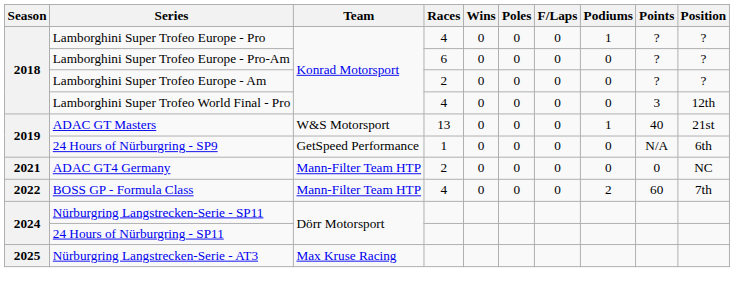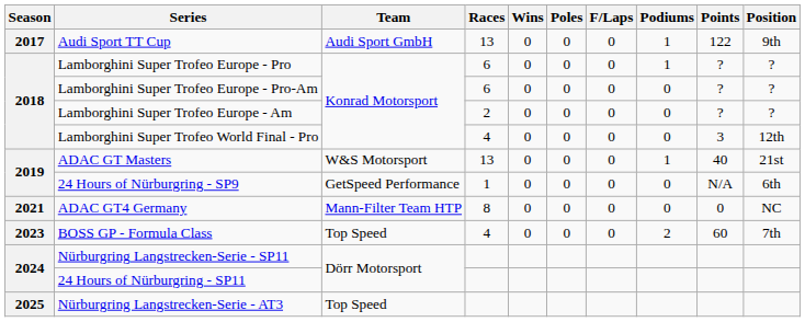 <table class="wikitable" style="font-size: 90%; text-align:center">
 <tr>
 <th>Season</th>
 <th>Series</th>
 <th>Team</th>
 <th>Races</th>
 <th>Wins</th>
 <th>Poles</th>
 <th>F/Laps</th>
 <th>Podiums</th>
 <th>Points</th>
 <th>Position</th>
 </tr>
 <tr>
+<th>2017</th>
+<td align=left><a href='#'>Audi Sport TT Cup</a></td>
+<td align=left><a href='#'>Audi Sport GmbH</a></td>
+<td>13</td>
+<td>0</td>
+<td>0</td>
+<td>0</td>
+<td>1</td>
+<td>122</td>
+<td>9th</td>
+</tr>
+<tr>
 <th rowspan="4">2018</th>
 <td align=left>Lamborghini Super Trofeo Europe - Pro</td>
 <td rowspan="4" align=left><a href='#'>Konrad Motorsport</a></td>
-<td>4</td>
+<td>6</td>
 <td>0</td>
 <td>0</td>
 <td>0</td>
 <td>1</td>
 <td>?</td>
 <td>?</td>
 </tr>
 <tr>
 <td align=left>Lamborghini Super Trofeo Europe - Pro-Am</td>
 <td>6</td>
 <td>0</td>
 <td>0</td>
 <td>0</td>
 <td>0</td>
 <td>?</td>
 <td>?</td>
 </tr>
 <tr>
 <td align=left>Lamborghini Super Trofeo Europe - Am</td>
 <td>2</td>
 <td>0</td>
 <td>0</td>
 <td>0</td>
 <td>0</td>
 <td>?</td>
 <td>?</td>
 </tr>
 <tr>
 <td align=left>Lamborghini Super Trofeo World Final - Pro</td>
 <td>4</td>
 <td>0</td>
 <td>0</td>
 <td>0</td>
 <td>0</td>
 <td>3</td>
 <td>12th</td>
 </tr>
 <tr>
 <th rowspan="2">2019</th>
 <td align=left><a href='#'>ADAC GT Masters</a></td>
 <td align=left>W&S Motorsport</td>
 <td>13</td>
 <td>0</td>
 <td>0</td>
 <td>0</td>
 <td>1</td>
 <td>40</td>
 <td>21st</td>
 </tr>
 <tr>
 <td align=left><a href='#'>24 Hours of Nürburgring - SP9</a></td>
 <td align=left>GetSpeed Performance</td>
 <td>1</td>
 <td>0</td>
 <td>0</td>
 <td>0</td>
 <td>0</td>
 <td>N/A</td>
 <td>6th</td>
 </tr>
 <tr>
 <th>2021</th>
 <td align=left><a href='#'>ADAC GT4 Germany</a></td>
 <td align=left><a href='#'>Mann-Filter Team HTP</a></td>
-<td>2</td>
+<td>8</td>
 <td>0</td>
 <td>0</td>
 <td>0</td>
 <td>0</td>
 <td>0</td>
 <td>NC</td>
 </tr>
 <tr>
-<th>2022</th>
+<th>2023</th>
 <td align=left><a href='#'>BOSS GP - Formula Class</a></td>
-<td align=left><a href='#'>Mann-Filter Team HTP</a></td>
+<td align=left>Top Speed</td>
 <td>4</td>
 <td>0</td>
 <td>0</td>
 <td>0</td>
 <td>2</td>
 <td>60</td>
 <td>7th</td>
 </tr>
 <tr>
 <th rowspan="2">2024</th>
 <td align=left><a href='#'>Nürburgring Langstrecken-Serie - SP11</a></td>
 <td rowspan="2" align="left">Dörr Motorsport</td>
 <td></td>
 <td></td>
 <td></td>
 <td></td>
 <td></td>
 <td></td>
 <td></td>
 </tr>
 <tr>
 <td align=left><a href='#'>24 Hours of Nürburgring - SP11</a></td>
 <td></td>
 <td></td>
 <td></td>
 <td></td>
 <td></td>
 <td></td>
 <td></td>
 </tr>
 <tr>
 <th>2025</th>
 <td align=left><a href='#'>Nürburgring Langstrecken-Serie - AT3</a></td>
-<td align=left><a href='#'>Max Kruse Racing</a></td>
+<td align=left>Top Speed</td>
 <td></td>
 <td></td>
 <td></td>
 <td></td>
 <td></td>
 <td></td>
 <td></td>
 </tr>
 </table>
